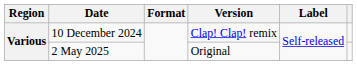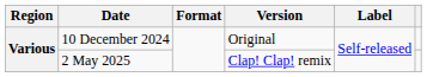 <table class="wikitable plainrowheaders">
 <tr>
 <th scope="col">Region</th>
 <th scope="col">Date</th>
 <th scope="col">Format</th>
 <th scope="col">Version</th>
 <th scope="col">Label</th>
 <th scope="col"></th>
 </tr>
 <tr>
 <th scope="row" rowspan="2">Various</th>
 <td>10 December 2024</td>
 <td rowspan="2"></td>
-<td><a href='#'>Clap! Clap!</a> remix</td>
+<td>Original</td>
 <td rowspan="2"><a href='#'>Self-released</a></td>
 <td></td>
 </tr>
 <tr>
 <td>2 May 2025</td>
-<td>Original</td>
+<td><a href='#'>Clap! Clap!</a> remix</td>
 <td></td>
 </tr>
 </table>
